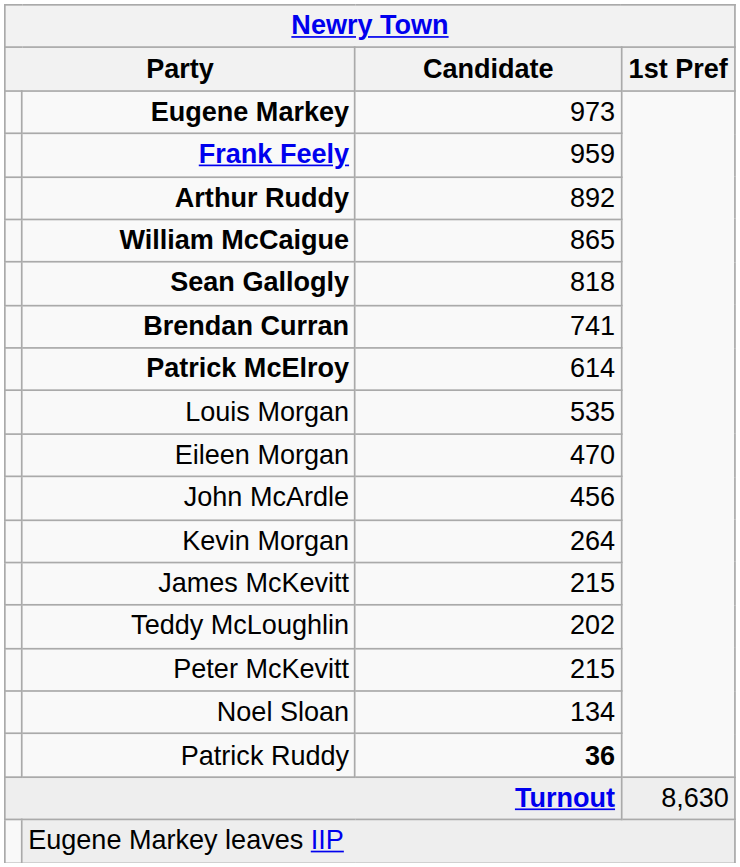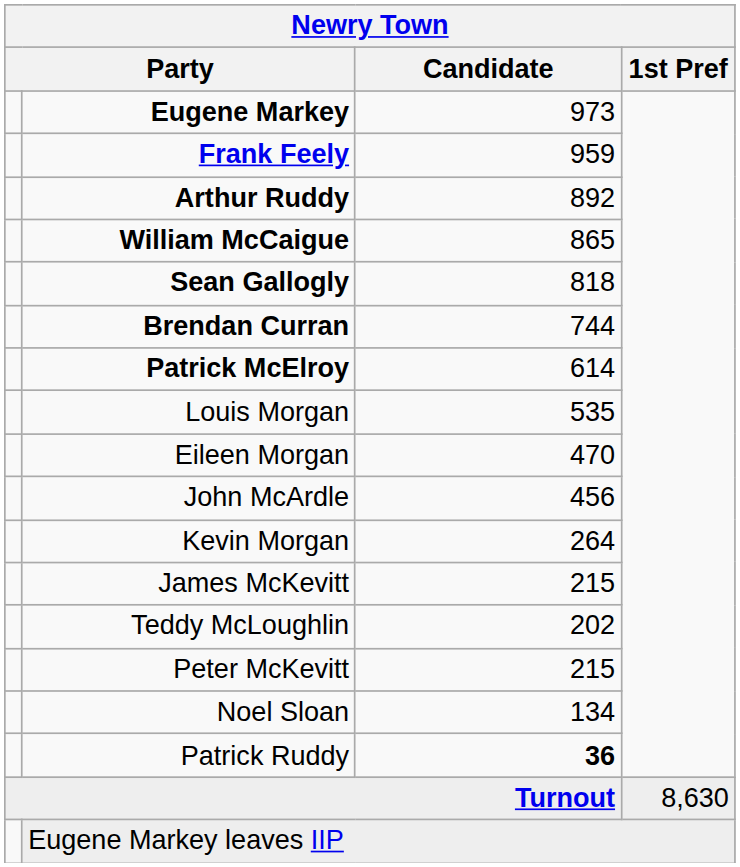 <table class="wikitable">
 <tr>
 <th colspan="4" align="center"><a href='#'>Newry Town</a></th>
 </tr>
 <tr>
 <th colspan="2" align="center" width=200>Party</th>
 <th width=150>Candidate</th>
 <th width=60>1st Pref</th>
 </tr>
 <tr>
 <td></td>
 <td align="right"><strong>Eugene Markey</strong></td>
 <td align="right">973</td>
 </tr>
 <tr>
 <td></td>
 <td align="right"><strong><a href='#'>Frank Feely</a></strong></td>
 <td align="right">959</td>
 </tr>
 <tr>
 <td></td>
 <td align="right"><strong>Arthur Ruddy</strong></td>
 <td align="right">892</td>
 </tr>
 <tr>
 <td></td>
 <td align="right"><strong>William McCaigue</strong></td>
 <td align="right">865</td>
 </tr>
 <tr>
 <td></td>
 <td align="right"><strong>Sean Gallogly</strong></td>
 <td align="right">818</td>
 </tr>
 <tr>
 <td></td>
 <td align="right"><strong>Brendan Curran</strong></td>
-<td align="right">741</td>
+<td align="right">744</td>
 </tr>
 <tr>
 <td></td>
 <td align="right"><strong>Patrick McElroy</strong></td>
 <td align="right">614</td>
 </tr>
 <tr>
 <td></td>
 <td align="right">Louis Morgan</td>
 <td align="right">535</td>
 </tr>
 <tr>
 <td></td>
 <td align="right">Eileen Morgan</td>
 <td align="right">470</td>
 </tr>
 <tr>
 <td></td>
 <td align="right">John McArdle</td>
 <td align="right">456</td>
 </tr>
 <tr>
 <td></td>
 <td align="right">Kevin Morgan</td>
 <td align="right">264</td>
 </tr>
 <tr>
 <td></td>
 <td align="right">James McKevitt</td>
 <td align="right">215</td>
 </tr>
 <tr>
 <td></td>
 <td align="right">Teddy McLoughlin</td>
 <td align="right">202</td>
 </tr>
 <tr>
 <td></td>
 <td align="right">Peter McKevitt</td>
 <td align="right">215</td>
 </tr>
 <tr>
 <td></td>
 <td align="right">Noel Sloan</td>
 <td align="right">134</td>
 </tr>
 <tr>
 <td></td>
 <td align="right">Patrick Ruddy</td>
 <td align="right"><strong>36</strong></td>
 </tr>
 <tr bgcolor="EEEEEE">
 <td colspan=3 align="right"><strong><a href='#'>Turnout</a></strong></td>
 <td align="right">8,630</td>
 </tr>
 <tr>
 <td bgcolor=></td>
 <td colspan=3 bgcolor="EEEEEE">Eugene Markey leaves <a href='#'>IIP</a></td>
 </tr>
 </table>
